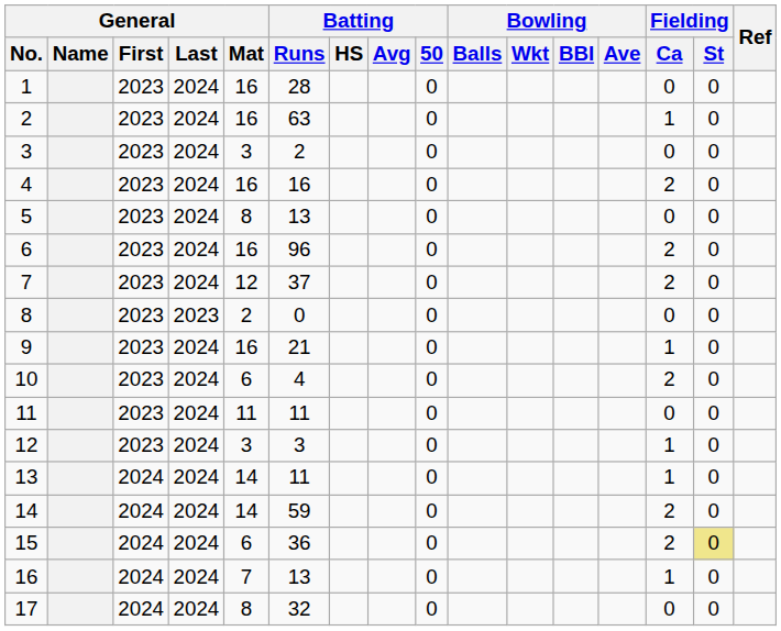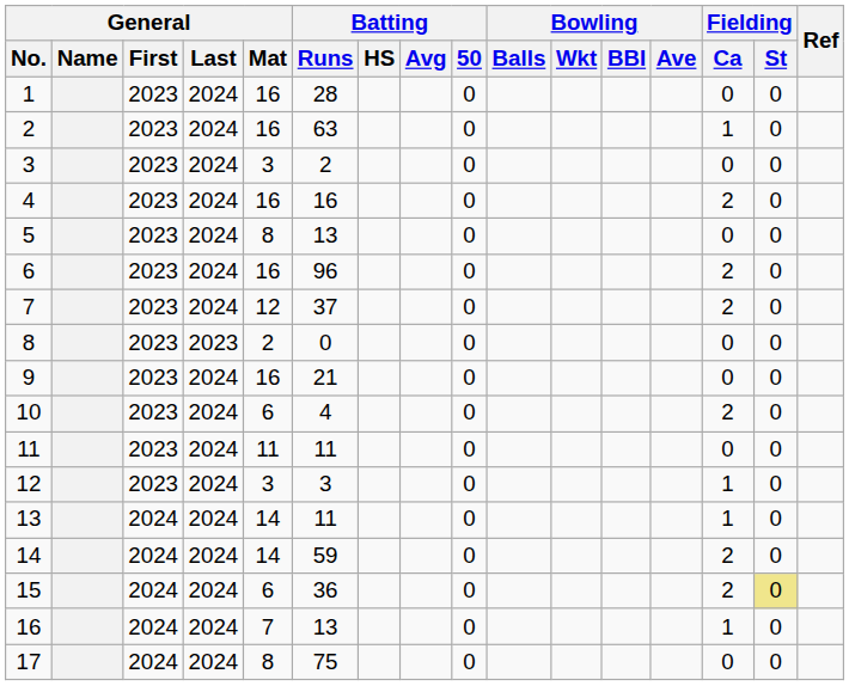 <table class="wikitable plainrowheaders sortable">
 <tr align="center">
 <th scope="col" colspan=5 class="unsortable">General</th>
 <th scope="col" colspan=4 class="unsortable"><a href='#'>Batting</a></th>
 <th scope="col" colspan=4 class="unsortable"><a href='#'>Bowling</a></th>
 <th scope="col" colspan=2 class="unsortable"><a href='#'>Fielding</a></th>
 <th scope="col" rowspan=2 class="unsortable">Ref</th>
 </tr>
 <tr align="center">
 <th scope="col">No.</th>
 <th scope="col">Name</th>
 <th scope="col">First</th>
 <th scope="col">Last</th>
 <th scope="col">Mat</th>
 <th scope="col"><a href='#'>Runs</a></th>
 <th scope="col">HS</th>
 <th scope="col"><a href='#'>Avg</a></th>
 <th scope="col"><a href='#'>50</a></th>
 <th scope="col"><a href='#'>Balls</a></th>
 <th scope="col"><a href='#'>Wkt</a></th>
 <th scope="col"><a href='#'>BBI</a></th>
 <th scope="col"><a href='#'>Ave</a></th>
 <th scope="col"><a href='#'>Ca</a></th>
 <th scope="col"><a href='#'>St</a></th>
 </tr>
 <tr align="center">
 <td>1</td>
 <th scope="row"></th>
 <td>2023</td>
 <td>2024</td>
 <td>16</td>
 <td>28</td>
 <td></td>
 <td></td>
 <td>0</td>
 <td></td>
 <td></td>
 <td></td>
 <td></td>
 <td>0</td>
 <td>0</td>
 <td></td>
 </tr>
 <tr align="center">
 <td>2</td>
 <th scope="row"></th>
 <td>2023</td>
 <td>2024</td>
 <td>16</td>
 <td>63</td>
 <td></td>
 <td></td>
 <td>0</td>
 <td></td>
 <td></td>
 <td></td>
 <td></td>
 <td>1</td>
 <td>0</td>
 <td></td>
 </tr>
 <tr align="center">
 <td>3</td>
 <th scope="row"></th>
 <td>2023</td>
 <td>2024</td>
 <td>3</td>
 <td>2</td>
 <td></td>
 <td></td>
 <td>0</td>
 <td></td>
 <td></td>
 <td></td>
 <td></td>
 <td>0</td>
 <td>0</td>
 <td></td>
 </tr>
 <tr align="center">
 <td>4</td>
 <th scope="row"></th>
 <td>2023</td>
 <td>2024</td>
 <td>16</td>
 <td>16</td>
 <td></td>
 <td></td>
 <td>0</td>
 <td></td>
 <td></td>
 <td></td>
 <td></td>
 <td>2</td>
 <td>0</td>
 <td></td>
 </tr>
 <tr align="center">
 <td>5</td>
 <th scope="row"></th>
 <td>2023</td>
 <td>2024</td>
 <td>8</td>
 <td>13</td>
 <td></td>
 <td></td>
 <td>0</td>
 <td></td>
 <td></td>
 <td></td>
 <td></td>
 <td>0</td>
 <td>0</td>
 <td></td>
 </tr>
 <tr align="center">
 <td>6</td>
 <th scope="row"></th>
 <td>2023</td>
 <td>2024</td>
 <td>16</td>
 <td>96</td>
 <td></td>
 <td></td>
 <td>0</td>
 <td></td>
 <td></td>
 <td></td>
 <td></td>
 <td>2</td>
 <td>0</td>
 <td></td>
 </tr>
 <tr align="center">
 <td>7</td>
 <th scope="row"></th>
 <td>2023</td>
 <td>2024</td>
 <td>12</td>
 <td>37</td>
 <td></td>
 <td></td>
 <td>0</td>
 <td></td>
 <td></td>
 <td></td>
 <td></td>
 <td>2</td>
 <td>0</td>
 <td></td>
 </tr>
 <tr align="center">
 <td>8</td>
 <th scope="row"></th>
 <td>2023</td>
 <td>2023</td>
 <td>2</td>
 <td>0</td>
 <td></td>
 <td></td>
 <td>0</td>
 <td></td>
 <td></td>
 <td></td>
 <td></td>
 <td>0</td>
 <td>0</td>
 <td></td>
 </tr>
 <tr align="center">
 <td>9</td>
 <th scope="row"></th>
 <td>2023</td>
 <td>2024</td>
 <td>16</td>
 <td>21</td>
 <td></td>
 <td></td>
 <td>0</td>
 <td></td>
 <td></td>
 <td></td>
 <td></td>
-<td>1</td>
+<td>0</td>
 <td>0</td>
 <td></td>
 </tr>
 <tr align="center">
 <td>10</td>
 <th scope="row"></th>
 <td>2023</td>
 <td>2024</td>
 <td>6</td>
 <td>4</td>
 <td></td>
 <td></td>
 <td>0</td>
 <td></td>
 <td></td>
 <td></td>
 <td></td>
 <td>2</td>
 <td>0</td>
 <td></td>
 </tr>
 <tr align="center">
 <td>11</td>
 <th scope="row"></th>
 <td>2023</td>
 <td>2024</td>
 <td>11</td>
 <td>11</td>
 <td></td>
 <td></td>
 <td>0</td>
 <td></td>
 <td></td>
 <td></td>
 <td></td>
 <td>0</td>
 <td>0</td>
 <td></td>
 </tr>
 <tr align="center">
 <td>12</td>
 <th scope="row"></th>
 <td>2023</td>
 <td>2024</td>
 <td>3</td>
 <td>3</td>
 <td></td>
 <td></td>
 <td>0</td>
 <td></td>
 <td></td>
 <td></td>
 <td></td>
 <td>1</td>
 <td>0</td>
 <td></td>
 </tr>
 <tr align="center">
 <td>13</td>
 <th scope="row"></th>
 <td>2024</td>
 <td>2024</td>
 <td>14</td>
 <td>11</td>
 <td></td>
 <td></td>
 <td>0</td>
 <td></td>
 <td></td>
 <td></td>
 <td></td>
 <td>1</td>
 <td>0</td>
 <td></td>
 </tr>
 <tr align="center">
 <td>14</td>
 <th scope="row"></th>
 <td>2024</td>
 <td>2024</td>
 <td>14</td>
 <td>59</td>
 <td></td>
 <td></td>
 <td>0</td>
 <td></td>
 <td></td>
 <td></td>
 <td></td>
 <td>2</td>
 <td>0</td>
 <td></td>
 </tr>
 <tr align="center">
 <td>15</td>
 <th scope="row"></th>
 <td>2024</td>
 <td>2024</td>
 <td>6</td>
 <td>36</td>
 <td></td>
 <td></td>
 <td>0</td>
 <td></td>
 <td></td>
 <td></td>
 <td></td>
 <td>2</td>
 <td style="background: khaki;">0</td>
 <td></td>
 </tr>
 <tr align="center">
 <td>16</td>
 <th scope="row"></th>
 <td>2024</td>
 <td>2024</td>
 <td>7</td>
 <td>13</td>
 <td></td>
 <td></td>
 <td>0</td>
 <td></td>
 <td></td>
 <td></td>
 <td></td>
 <td>1</td>
 <td>0</td>
 <td></td>
 </tr>
 <tr align="center">
 <td>17</td>
 <th scope="row"></th>
 <td>2024</td>
 <td>2024</td>
 <td>8</td>
-<td>32</td>
+<td>75</td>
 <td></td>
 <td></td>
 <td>0</td>
 <td></td>
 <td></td>
 <td></td>
 <td></td>
 <td>0</td>
 <td>0</td>
 <td></td>
 </tr>
 </table>
